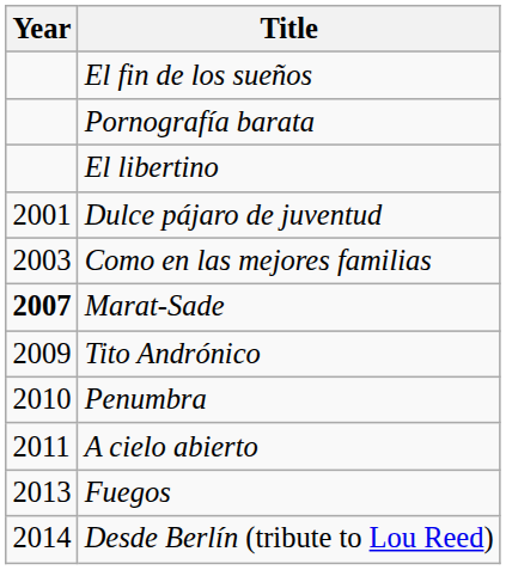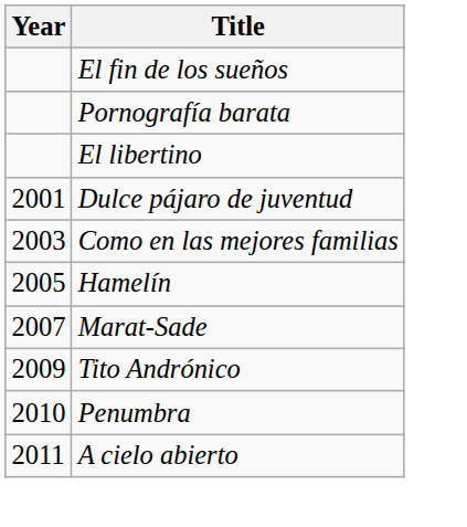 <table class="wikitable">
 <tr>
 <th>Year</th>
 <th>Title</th>
 </tr>
 <tr>
 <td></td>
 <td><em>El fin de los sueños</em></td>
 </tr>
 <tr>
 <td></td>
 <td><em>Pornografía barata</em></td>
 </tr>
 <tr>
 <td></td>
 <td><em>El libertino</em></td>
 </tr>
 <tr>
 <td>2001</td>
 <td><em>Dulce pájaro de juventud</em></td>
 </tr>
 <tr>
 <td>2003</td>
 <td><em>Como en las mejores familias</em></td>
 </tr>
 <tr>
-<td><strong>2007</strong></td>
+<td>2005</td>
+<td><em>Hamelín</em></td>
+</tr>
+<tr>
+<td>2007</td>
 <td><em>Marat-Sade</em></td>
 </tr>
 <tr>
 <td>2009</td>
 <td><em>Tito Andrónico</em></td>
 </tr>
 <tr>
 <td>2010</td>
 <td><em>Penumbra</em></td>
 </tr>
 <tr>
 <td>2011</td>
 <td><em>A cielo abierto</em></td>
 </tr>
-<tr>
-<td>2013</td>
-<td><em>Fuegos</em></td>
-</tr>
-<tr>
-<td>2014</td>
-<td><em>Desde Berlín</em> (tribute to <a href='#'>Lou Reed</a>)</td>
-</tr>
 </table>
